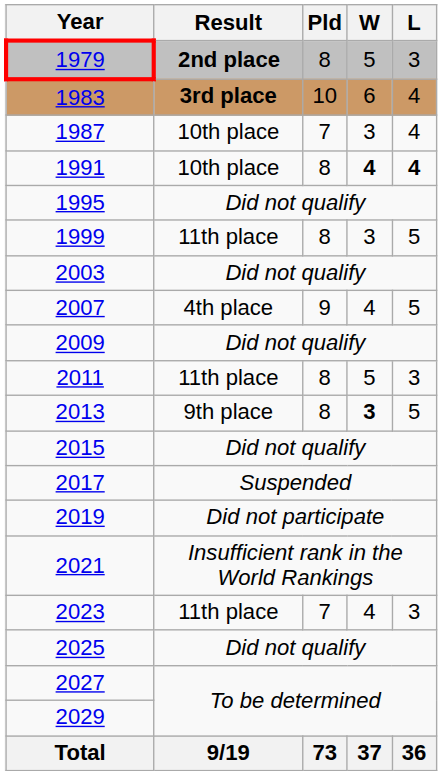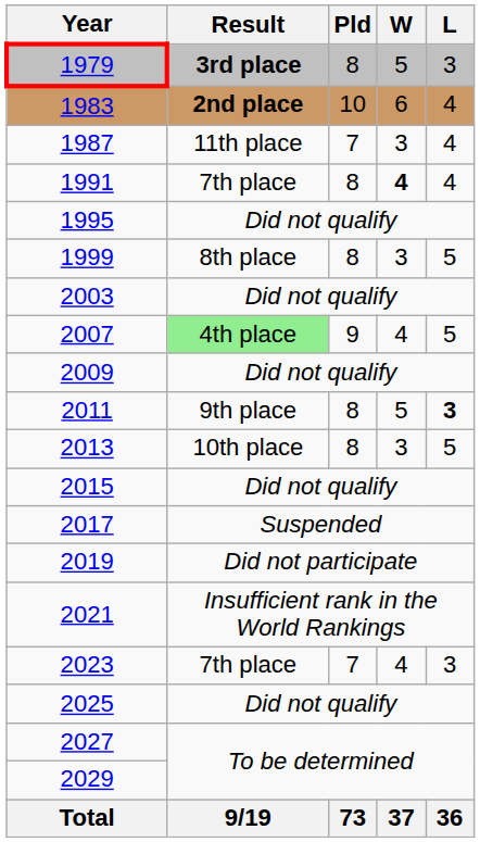 <table class="wikitable sortable" style="text-align: center">
 <tr>
 <th width=100>Year</th>
 <th width=100>Result</th>
 <th width=25>Pld</th>
 <th width=25>W</th>
 <th width=25>L</th>
 </tr>
 <tr bgcolor=silver>
 <td style="border: 3px solid red"> <a href='#'>1979</a></td>
-<td><strong>2nd place</strong></td>
+<td><strong>3rd place</strong></td>
 <td>8</td>
 <td>5</td>
 <td>3</td>
 </tr>
 <tr bgcolor=#cc9966>
 <td> <a href='#'>1983</a></td>
-<td><strong>3rd place</strong></td>
+<td><strong>2nd place</strong></td>
 <td>10</td>
 <td>6</td>
 <td>4</td>
 </tr>
 <tr>
 <td> <a href='#'>1987</a></td>
-<td>10th place</td>
+<td>11th place</td>
 <td>7</td>
 <td>3</td>
 <td>4</td>
 </tr>
 <tr>
 <td> <a href='#'>1991</a></td>
-<td>10th place</td>
+<td>7th place</td>
 <td>8</td>
 <td><strong>4</strong></td>
-<td><strong>4</strong></td>
+<td>4</td>
 </tr>
 <tr>
 <td> <a href='#'>1995</a></td>
 <td colspan="4"><em>Did not qualify</em></td>
 </tr>
 <tr>
 <td> <a href='#'>1999</a></td>
-<td>11th place</td>
+<td>8th place</td>
 <td>8</td>
 <td>3</td>
 <td>5</td>
 </tr>
 <tr>
 <td> <a href='#'>2003</a></td>
 <td colspan="4"><em>Did not qualify</em></td>
 </tr>
 <tr>
 <td> <a href='#'>2007</a></td>
-<td>4th place</td>
+<td style="background: lightgreen;">4th place</td>
 <td>9</td>
 <td>4</td>
 <td>5</td>
 </tr>
 <tr>
 <td> <a href='#'>2009</a></td>
 <td colspan="4"><em>Did not qualify</em></td>
 </tr>
 <tr>
 <td> <a href='#'>2011</a></td>
-<td>11th place</td>
+<td>9th place</td>
 <td>8</td>
 <td>5</td>
-<td>3</td>
+<td><strong>3</strong></td>
 </tr>
 <tr>
 <td> <a href='#'>2013</a></td>
-<td>9th place</td>
+<td>10th place</td>
 <td>8</td>
-<td><strong>3</strong></td>
+<td>3</td>
 <td>5</td>
 </tr>
 <tr>
 <td> <a href='#'>2015</a></td>
 <td colspan="4"><em>Did not qualify</em></td>
 </tr>
 <tr>
 <td> <a href='#'>2017</a></td>
 <td colspan="4"><em>Suspended</em></td>
 </tr>
 <tr>
 <td> <a href='#'>2019</a></td>
 <td colspan="4"><em>Did not participate</em></td>
 </tr>
 <tr>
 <td> <a href='#'>2021</a></td>
 <td colspan="4"><em>Insufficient rank in the World Rankings</em></td>
 </tr>
 <tr>
 <td> <a href='#'>2023</a></td>
-<td>11th place</td>
+<td>7th place</td>
 <td>7</td>
 <td>4</td>
 <td>3</td>
 </tr>
 <tr>
 <td> <a href='#'>2025</a></td>
 <td colspan="4"><em>Did not qualify</em></td>
 </tr>
 <tr>
 <td> <a href='#'>2027</a></td>
 <td colspan="4" rowspan="2"><em>To be determined</em></td>
 </tr>
 <tr>
 <td> <a href='#'>2029</a></td>
 </tr>
 <tr>
 <th>Total</th>
 <th>9/19</th>
 <th>73</th>
 <th>37</th>
 <th>36</th>
 </tr>
 </table>
